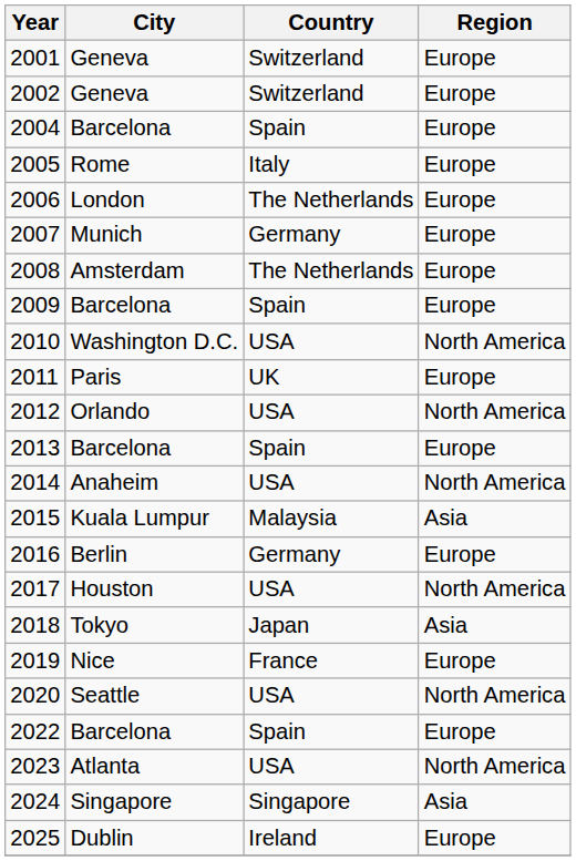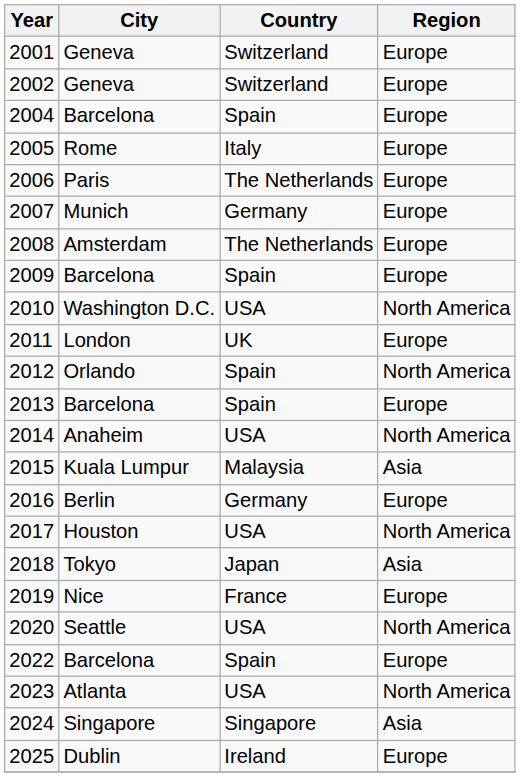 <table class="wikitable">
 <tr>
 <th>Year</th>
 <th>City</th>
 <th>Country</th>
 <th>Region</th>
 </tr>
 <tr>
 <td>2001</td>
 <td>Geneva</td>
 <td>Switzerland</td>
 <td>Europe</td>
 </tr>
 <tr>
 <td>2002</td>
 <td>Geneva</td>
 <td>Switzerland</td>
 <td>Europe</td>
 </tr>
 <tr>
 <td>2004</td>
 <td>Barcelona</td>
 <td>Spain</td>
 <td>Europe</td>
 </tr>
 <tr>
 <td>2005</td>
 <td>Rome</td>
 <td>Italy</td>
 <td>Europe</td>
 </tr>
 <tr>
 <td>2006</td>
-<td>London</td>
+<td>Paris</td>
 <td>The Netherlands</td>
 <td>Europe</td>
 </tr>
 <tr>
 <td>2007</td>
 <td>Munich</td>
 <td>Germany</td>
 <td>Europe</td>
 </tr>
 <tr>
 <td>2008</td>
 <td>Amsterdam</td>
 <td>The Netherlands</td>
 <td>Europe</td>
 </tr>
 <tr>
 <td>2009</td>
 <td>Barcelona</td>
 <td>Spain</td>
 <td>Europe</td>
 </tr>
 <tr>
 <td>2010</td>
 <td>Washington D.C.</td>
 <td>USA</td>
 <td>North America</td>
 </tr>
 <tr>
 <td>2011</td>
-<td>Paris</td>
+<td>London</td>
 <td>UK</td>
 <td>Europe</td>
 </tr>
 <tr>
 <td>2012</td>
 <td>Orlando</td>
-<td>USA</td>
+<td>Spain</td>
 <td>North America</td>
 </tr>
 <tr>
 <td>2013</td>
 <td>Barcelona</td>
 <td>Spain</td>
 <td>Europe</td>
 </tr>
 <tr>
 <td>2014</td>
 <td>Anaheim</td>
 <td>USA</td>
 <td>North America</td>
 </tr>
 <tr>
 <td>2015</td>
 <td>Kuala Lumpur</td>
 <td>Malaysia</td>
 <td>Asia</td>
 </tr>
 <tr>
 <td>2016</td>
 <td>Berlin</td>
 <td>Germany</td>
 <td>Europe</td>
 </tr>
 <tr>
 <td>2017</td>
 <td>Houston</td>
 <td>USA</td>
 <td>North America</td>
 </tr>
 <tr>
 <td>2018</td>
 <td>Tokyo</td>
 <td>Japan</td>
 <td>Asia</td>
 </tr>
 <tr>
 <td>2019</td>
 <td>Nice</td>
 <td>France</td>
 <td>Europe</td>
 </tr>
 <tr>
 <td>2020</td>
 <td>Seattle</td>
 <td>USA</td>
 <td>North America</td>
 </tr>
 <tr>
 <td>2022</td>
 <td>Barcelona</td>
 <td>Spain</td>
 <td>Europe</td>
 </tr>
 <tr>
 <td>2023</td>
 <td>Atlanta</td>
 <td>USA</td>
 <td>North America</td>
 </tr>
 <tr>
 <td>2024</td>
 <td>Singapore</td>
 <td>Singapore</td>
 <td>Asia</td>
 </tr>
 <tr>
 <td>2025</td>
 <td>Dublin</td>
 <td>Ireland</td>
 <td>Europe</td>
 </tr>
 <tr>
 </tr>
 </table>
